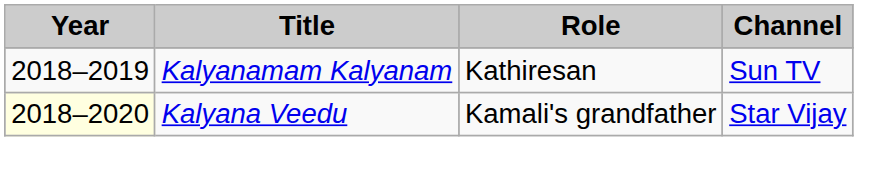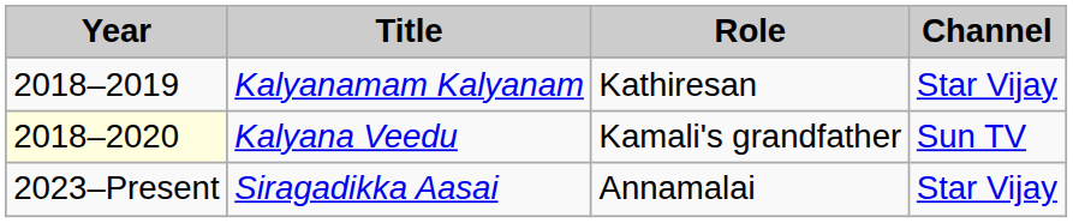 <table class="wikitable">
 <tr>
 <th style="background:#ccc;">Year</th>
 <th style="background:#ccc;">Title</th>
 <th style="background:#ccc;">Role</th>
 <th style="background:#ccc;">Channel</th>
 </tr>
 <tr>
 <td>2018–2019</td>
 <td><em><a href='#'>Kalyanamam Kalyanam</a></em></td>
 <td>Kathiresan</td>
-<td><a href='#'>Sun TV</a></td>
+<td><a href='#'>Star Vijay</a></td>
 </tr>
 <tr>
 <td style="background: lightyellow;">2018–2020</td>
 <td><em><a href='#'>Kalyana Veedu</a></em></td>
 <td>Kamali's grandfather</td>
+<td><a href='#'>Sun TV</a></td>
+</tr>
+<tr>
+<td>2023–Present</td>
+<td><em><a href='#'>Siragadikka Aasai</a></em></td>
+<td>Annamalai</td>
 <td><a href='#'>Star Vijay</a></td>
 </tr>
 </table>
